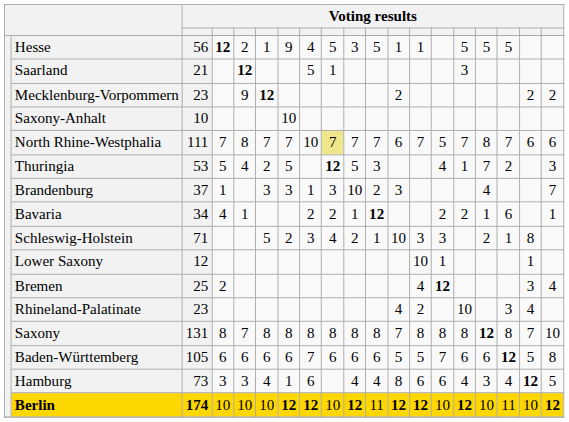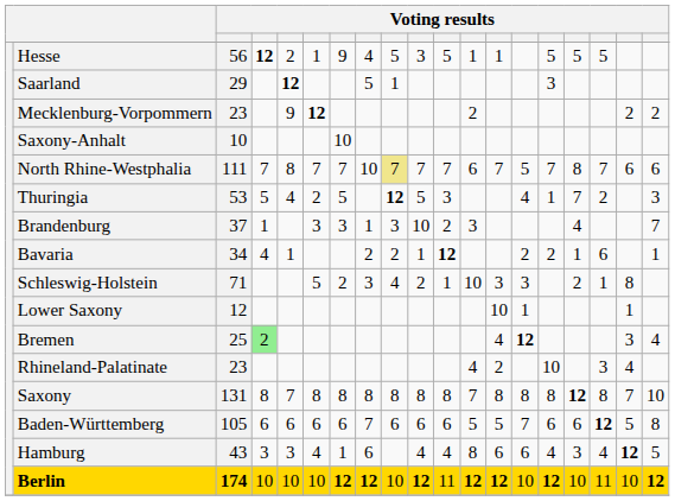 <table class="wikitable" border="1" style="text-align:center;">
 <tr>
 <th colspan="2" rowspan="2"></th>
 <th colspan="43">Voting results</th>
 </tr>
 <tr>
 <th style="vertical-align: bottom;"></th>
 <th style="vertical-align: bottom;"></th>
 <th style="vertical-align: bottom;"></th>
 <th style="vertical-align: bottom;"></th>
 <th style="vertical-align: bottom;"></th>
 <th style="vertical-align: bottom;"></th>
 <th style="vertical-align: bottom;"></th>
 <th style="vertical-align: bottom;"></th>
 <th style="vertical-align: bottom;"></th>
 <th style="vertical-align: bottom;"></th>
 <th style="vertical-align: bottom;"></th>
 <th style="vertical-align: bottom;"></th>
 <th style="vertical-align: bottom;"></th>
 <th style="vertical-align: bottom;"></th>
 <th style="vertical-align: bottom;"></th>
 <th style="vertical-align: bottom;"></th>
 <th style="vertical-align: bottom;"></th>
 </tr>
 <tr>
 <th rowspan="17"></th>
 </tr>
 <tr>
 <td style="text-align:left; background:#f2f2f2;">Hesse</td>
 <td style="text-align:right; background:#f2f2f2;">56</td>
 <td><strong>12</strong></td>
 <td>2</td>
 <td>1</td>
 <td>9</td>
 <td>4</td>
 <td>5</td>
 <td>3</td>
 <td>5</td>
 <td>1</td>
 <td>1</td>
 <td></td>
 <td>5</td>
 <td>5</td>
 <td>5</td>
 <td></td>
 <td></td>
 </tr>
 <tr>
 <td style="text-align:left; background:#f2f2f2;">Saarland</td>
-<td style="text-align:right; background:#f2f2f2;">21</td>
+<td style="text-align:right; background:#f2f2f2;">29</td>
 <td></td>
 <td><strong>12</strong></td>
 <td></td>
 <td></td>
 <td>5</td>
 <td>1</td>
 <td></td>
 <td></td>
 <td></td>
 <td></td>
 <td></td>
 <td>3</td>
 <td></td>
 <td></td>
 <td></td>
 <td></td>
 </tr>
 <tr>
 <td style="text-align:left; background:#f2f2f2;">Mecklenburg-Vorpommern</td>
 <td style="text-align:right; background:#f2f2f2;">23</td>
 <td></td>
 <td>9</td>
 <td><strong>12</strong></td>
 <td></td>
 <td></td>
 <td></td>
 <td></td>
 <td></td>
 <td>2</td>
 <td></td>
 <td></td>
 <td></td>
 <td></td>
 <td></td>
 <td>2</td>
 <td>2</td>
 </tr>
 <tr>
 <td style="text-align:left; background:#f2f2f2;">Saxony-Anhalt</td>
 <td style="text-align:right; background:#f2f2f2;">10</td>
 <td></td>
 <td></td>
 <td></td>
 <td>10</td>
 <td></td>
 <td></td>
 <td></td>
 <td></td>
 <td></td>
 <td></td>
 <td></td>
 <td></td>
 <td></td>
 <td></td>
 <td></td>
 <td></td>
 </tr>
 <tr>
 <td style="text-align:left; background:#f2f2f2;">North Rhine-Westphalia</td>
 <td style="text-align:right; background:#f2f2f2;">111</td>
 <td>7</td>
 <td>8</td>
 <td>7</td>
 <td>7</td>
 <td>10</td>
 <td style="background: khaki;">7</td>
 <td>7</td>
 <td>7</td>
 <td>6</td>
 <td>7</td>
 <td>5</td>
 <td>7</td>
 <td>8</td>
 <td>7</td>
 <td>6</td>
 <td>6</td>
 </tr>
 <tr>
 <td style="text-align:left; background:#f2f2f2;">Thuringia</td>
 <td style="text-align:right; background:#f2f2f2;">53</td>
 <td>5</td>
 <td>4</td>
 <td>2</td>
 <td>5</td>
 <td></td>
 <td><strong>12</strong></td>
 <td>5</td>
 <td>3</td>
 <td></td>
 <td></td>
 <td>4</td>
 <td>1</td>
 <td>7</td>
 <td>2</td>
 <td></td>
 <td>3</td>
 </tr>
 <tr>
 <td style="text-align:left; background:#f2f2f2;">Brandenburg</td>
 <td style="text-align:right; background:#f2f2f2;">37</td>
 <td>1</td>
 <td></td>
 <td>3</td>
 <td>3</td>
 <td>1</td>
 <td>3</td>
 <td>10</td>
 <td>2</td>
 <td>3</td>
 <td></td>
 <td></td>
 <td></td>
 <td>4</td>
 <td></td>
 <td></td>
 <td>7</td>
 </tr>
 <tr>
 <td style="text-align:left; background:#f2f2f2;">Bavaria</td>
 <td style="text-align:right; background:#f2f2f2;">34</td>
 <td>4</td>
 <td>1</td>
 <td></td>
 <td></td>
 <td>2</td>
 <td>2</td>
 <td>1</td>
 <td><strong>12</strong></td>
 <td></td>
 <td></td>
 <td>2</td>
 <td>2</td>
 <td>1</td>
 <td>6</td>
 <td></td>
 <td>1</td>
 </tr>
 <tr>
 <td style="text-align:left; background:#f2f2f2;">Schleswig-Holstein</td>
 <td style="text-align:right; background:#f2f2f2;">71</td>
 <td></td>
 <td></td>
 <td>5</td>
 <td>2</td>
 <td>3</td>
 <td>4</td>
 <td>2</td>
 <td>1</td>
 <td>10</td>
 <td>3</td>
 <td>3</td>
 <td></td>
 <td>2</td>
 <td>1</td>
 <td>8</td>
 <td></td>
 </tr>
 <tr>
 <td style="text-align:left; background:#f2f2f2;">Lower Saxony</td>
 <td style="text-align:right; background:#f2f2f2;">12</td>
 <td></td>
 <td></td>
 <td></td>
 <td></td>
 <td></td>
 <td></td>
 <td></td>
 <td></td>
 <td></td>
 <td>10</td>
 <td>1</td>
 <td></td>
 <td></td>
 <td></td>
 <td>1</td>
 <td></td>
 </tr>
 <tr>
 <td style="text-align:left; background:#f2f2f2;">Bremen</td>
 <td style="text-align:right; background:#f2f2f2;">25</td>
-<td>2</td>
+<td style="background: lightgreen;">2</td>
 <td></td>
 <td></td>
 <td></td>
 <td></td>
 <td></td>
 <td></td>
 <td></td>
 <td></td>
 <td>4</td>
 <td><strong>12</strong></td>
 <td></td>
 <td></td>
 <td></td>
 <td>3</td>
 <td>4</td>
 </tr>
 <tr>
 <td style="text-align:left; background:#f2f2f2;;">Rhineland-Palatinate</td>
 <td style="text-align:right; background:#f2f2f2;;">23</td>
 <td></td>
 <td></td>
 <td></td>
 <td></td>
 <td></td>
 <td></td>
 <td></td>
 <td></td>
 <td>4</td>
 <td>2</td>
 <td></td>
 <td>10</td>
 <td></td>
 <td>3</td>
 <td>4</td>
 <td></td>
 </tr>
 <tr>
 <td style="text-align:left; background:#f2f2f2;">Saxony</td>
 <td style="text-align:right; background:#f2f2f2;">131</td>
 <td>8</td>
 <td>7</td>
 <td>8</td>
 <td>8</td>
 <td>8</td>
 <td>8</td>
 <td>8</td>
 <td>8</td>
 <td>7</td>
 <td>8</td>
 <td>8</td>
 <td>8</td>
 <td><strong>12</strong></td>
 <td>8</td>
 <td>7</td>
 <td>10</td>
 </tr>
 <tr>
 <td style="text-align:left; background:#f2f2f2;">Baden-Württemberg</td>
 <td style="text-align:right; background:#f2f2f2;">105</td>
 <td>6</td>
 <td>6</td>
 <td>6</td>
 <td>6</td>
 <td>7</td>
 <td>6</td>
 <td>6</td>
 <td>6</td>
 <td>5</td>
 <td>5</td>
 <td>7</td>
 <td>6</td>
 <td>6</td>
 <td><strong>12</strong></td>
 <td>5</td>
 <td>8</td>
 </tr>
 <tr>
 <td style="text-align:left; background:#f2f2f2;">Hamburg</td>
-<td style="text-align:right; background:#f2f2f2;">73</td>
+<td style="text-align:right; background:#f2f2f2;">43</td>
 <td>3</td>
 <td>3</td>
 <td>4</td>
 <td>1</td>
 <td>6</td>
 <td></td>
 <td>4</td>
 <td>4</td>
 <td>8</td>
 <td>6</td>
 <td>6</td>
 <td>4</td>
 <td>3</td>
 <td>4</td>
 <td><strong>12</strong></td>
 <td>5</td>
 </tr>
 <tr style="background: gold;">
 <td style="text-align:left;"><strong>Berlin</strong></td>
 <td style="text-align:right;"><strong>174</strong></td>
 <td>10</td>
 <td>10</td>
 <td>10</td>
 <td><strong>12</strong></td>
 <td><strong>12</strong></td>
 <td>10</td>
 <td><strong>12</strong></td>
 <td>11</td>
 <td><strong>12</strong></td>
 <td><strong>12</strong></td>
 <td>10</td>
 <td><strong>12</strong></td>
 <td>10</td>
 <td>11</td>
 <td>10</td>
 <td><strong>12</strong></td>
 </tr>
 <tr>
 </tr>
 </table>
